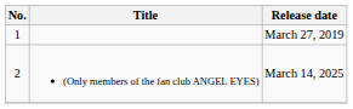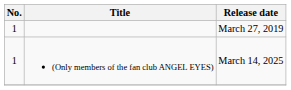 <table class="wikitable" style="text-align:center">
 <tr>
 <th scope="col">No.</th>
 <th scope="col">Title</th>
 <th scope="col">Release date</th>
 </tr>
 <tr>
 <td>1</td>
 <td align="left"></td>
 <td align="right">March 27, 2019</td>
 </tr>
 <tr>
-<td>2</td>
+<td>1</td>
 <td align="left"><br><ul><li><small>(Only members of the fan club ANGEL EYES)</small></li></ul></td>
 <td align="right">March 14, 2025</td>
 </tr>
 <tr>
 </tr>
 </table>
